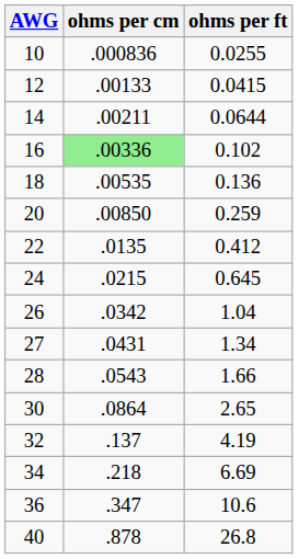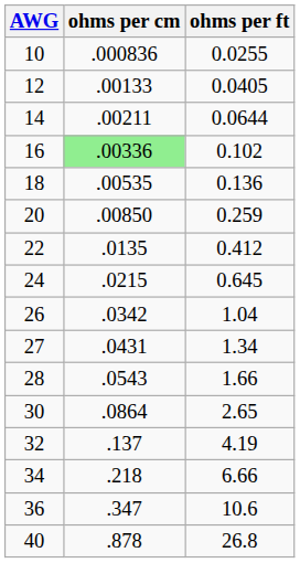 <table class="wikitable" style="text-align: center">
 <tr>
 <th><a href='#'>AWG</a></th>
 <th>ohms per cm</th>
 <th>ohms per ft</th>
 </tr>
 <tr>
 <td>10</td>
 <td>.000836</td>
 <td>0.0255</td>
 </tr>
 <tr>
 <td>12</td>
 <td>.00133</td>
-<td>0.0415</td>
+<td>0.0405</td>
 </tr>
 <tr>
 <td>14</td>
 <td>.00211</td>
 <td>0.0644</td>
 </tr>
 <tr>
 <td>16</td>
 <td style="background: lightgreen;">.00336</td>
 <td>0.102</td>
 </tr>
 <tr>
 <td>18</td>
 <td>.00535</td>
 <td>0.136</td>
 </tr>
 <tr>
 <td>20</td>
 <td>.00850</td>
 <td>0.259</td>
 </tr>
 <tr>
 <td>22</td>
 <td>.0135</td>
 <td>0.412</td>
 </tr>
 <tr>
 <td>24</td>
 <td>.0215</td>
 <td>0.645</td>
 </tr>
 <tr>
 <td>26</td>
 <td>.0342</td>
 <td>1.04</td>
 </tr>
 <tr>
 <td>27</td>
 <td>.0431</td>
 <td>1.34</td>
 </tr>
 <tr>
 <td>28</td>
 <td>.0543</td>
 <td>1.66</td>
 </tr>
 <tr>
 <td>30</td>
 <td>.0864</td>
 <td>2.65</td>
 </tr>
 <tr>
 <td>32</td>
 <td>.137</td>
 <td>4.19</td>
 </tr>
 <tr>
 <td>34</td>
 <td>.218</td>
-<td>6.69</td>
+<td>6.66</td>
 </tr>
 <tr>
 <td>36</td>
 <td>.347</td>
 <td>10.6</td>
 </tr>
 <tr>
 <td>40</td>
 <td>.878</td>
 <td>26.8</td>
 </tr>
 </table>
